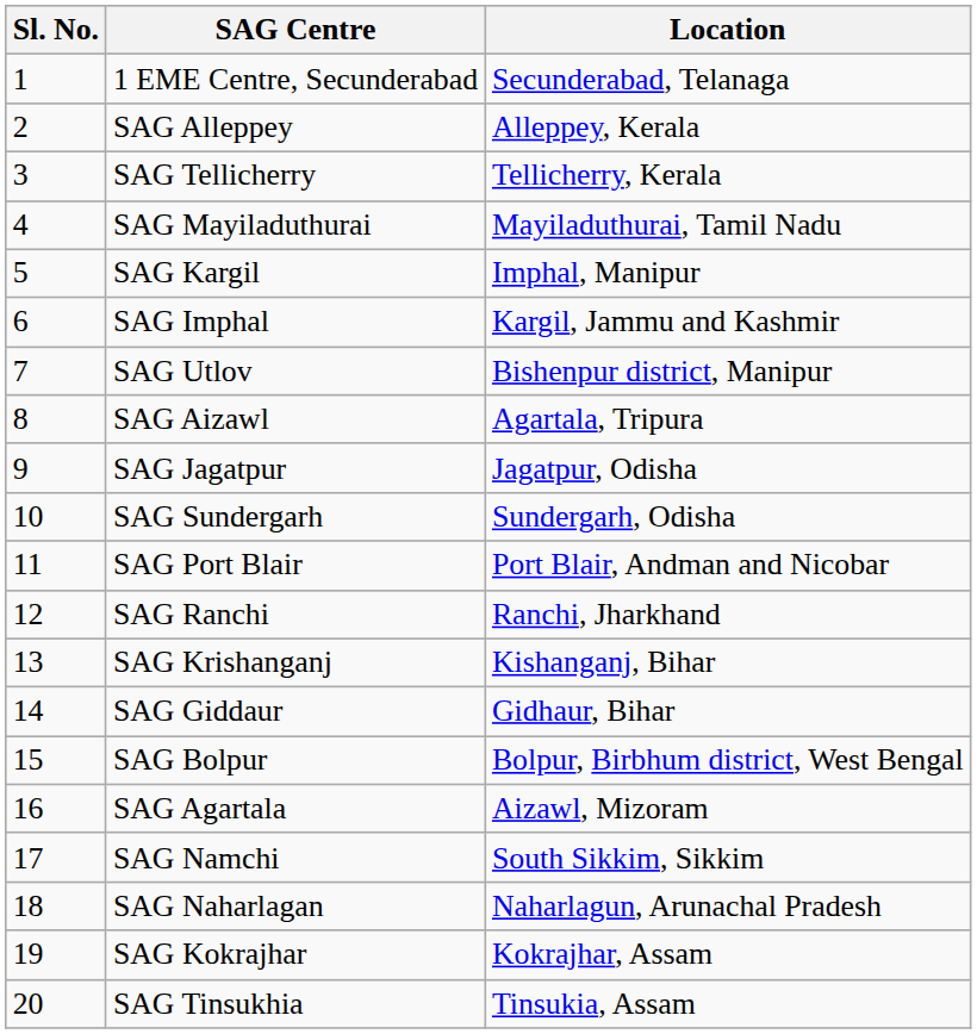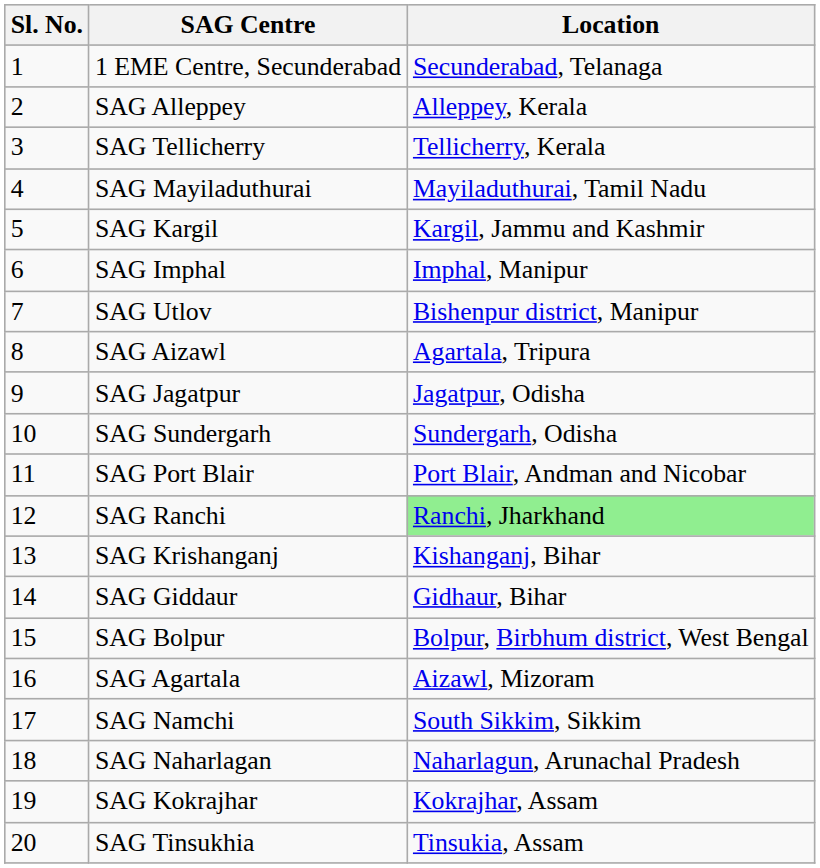 <table class="wikitable">
 <tr>
 <th><strong>Sl. No.</strong></th>
 <th><strong>SAG Centre</strong></th>
 <th><strong>Location</strong></th>
 </tr>
 <tr>
 <td>1</td>
 <td>1 EME Centre, Secunderabad</td>
 <td><a href='#'>Secunderabad</a>, Telanaga</td>
 </tr>
 <tr>
 <td>2</td>
 <td>SAG Alleppey</td>
 <td><a href='#'>Alleppey</a>, Kerala</td>
 </tr>
 <tr>
 <td>3</td>
 <td>SAG Tellicherry</td>
 <td><a href='#'>Tellicherry</a>, Kerala</td>
 </tr>
 <tr>
 <td>4</td>
 <td>SAG Mayiladuthurai</td>
 <td><a href='#'>Mayiladuthurai</a>, Tamil Nadu</td>
 </tr>
 <tr>
 <td>5</td>
 <td>SAG Kargil</td>
-<td><a href='#'>Imphal</a>, Manipur</td>
+<td><a href='#'>Kargil</a>, Jammu and Kashmir</td>
 </tr>
 <tr>
 <td>6</td>
 <td>SAG Imphal</td>
-<td><a href='#'>Kargil</a>, Jammu and Kashmir</td>
+<td><a href='#'>Imphal</a>, Manipur</td>
 </tr>
 <tr>
 <td>7</td>
 <td>SAG Utlov</td>
 <td><a href='#'>Bishenpur district</a>, Manipur</td>
 </tr>
 <tr>
 <td>8</td>
 <td>SAG Aizawl</td>
 <td><a href='#'>Agartala</a>, Tripura</td>
 </tr>
 <tr>
 <td>9</td>
 <td>SAG Jagatpur</td>
 <td><a href='#'>Jagatpur</a>, Odisha</td>
 </tr>
 <tr>
 <td>10</td>
 <td>SAG Sundergarh</td>
 <td><a href='#'>Sundergarh</a>, Odisha</td>
 </tr>
 <tr>
 <td>11</td>
 <td>SAG Port Blair</td>
 <td><a href='#'>Port Blair</a>, Andman and Nicobar</td>
 </tr>
 <tr>
 <td>12</td>
 <td>SAG Ranchi</td>
-<td><a href='#'>Ranchi</a>, Jharkhand</td>
+<td style="background: lightgreen;"><a href='#'>Ranchi</a>, Jharkhand</td>
 </tr>
 <tr>
 <td>13</td>
 <td>SAG Krishanganj</td>
 <td><a href='#'>Kishanganj</a>, Bihar</td>
 </tr>
 <tr>
 <td>14</td>
 <td>SAG Giddaur</td>
 <td><a href='#'>Gidhaur</a>, Bihar</td>
 </tr>
 <tr>
 <td>15</td>
 <td>SAG Bolpur</td>
 <td><a href='#'>Bolpur</a>, <a href='#'>Birbhum district</a>, West Bengal</td>
 </tr>
 <tr>
 <td>16</td>
 <td>SAG Agartala</td>
 <td><a href='#'>Aizawl</a>, Mizoram</td>
 </tr>
 <tr>
 <td>17</td>
 <td>SAG Namchi</td>
 <td><a href='#'>South Sikkim</a>, Sikkim</td>
 </tr>
 <tr>
 <td>18</td>
 <td>SAG Naharlagan</td>
 <td><a href='#'>Naharlagun</a>, Arunachal Pradesh</td>
 </tr>
 <tr>
 <td>19</td>
 <td>SAG Kokrajhar</td>
 <td><a href='#'>Kokrajhar</a>, Assam</td>
 </tr>
 <tr>
 <td>20</td>
 <td>SAG Tinsukhia</td>
 <td><a href='#'>Tinsukia</a>, Assam</td>
 </tr>
 </table>
